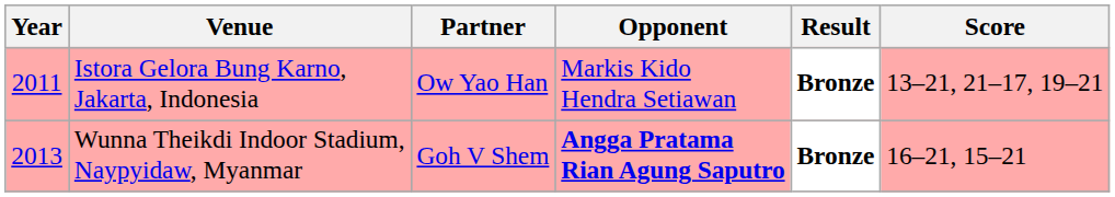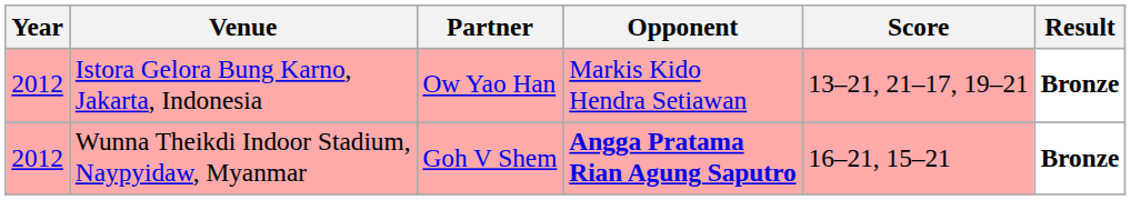 <table class="sortable wikitable" style="font-size: 90%;">
 <tr>
 <th>Year</th>
 <th>Venue</th>
 <th>Partner</th>
 <th>Opponent</th>
+<th>Score</th>
 <th>Result</th>
-<th>Score</th>
 </tr>
 <tr style="background:#FFAAAA">
-<td align="center"><a href='#'>2011</a></td>
+<td align="center"><a href='#'>2012</a></td>
 <td align="left"><a href='#'>Istora Gelora Bung Karno</a>,<br><a href='#'>Jakarta</a>, Indonesia</td>
 <td align="left"> <a href='#'>Ow Yao Han</a></td>
 <td align="left"> <a href='#'>Markis Kido</a><br> <a href='#'>Hendra Setiawan</a></td>
+<td align="left">13–21, 21–17, 19–21</td>
 <td style="text-align:left; background:white"> <strong>Bronze</strong></td>
-<td align="left">13–21, 21–17, 19–21</td>
 </tr>
 <tr style="background:#FFAAAA">
-<td align="center"><a href='#'>2013</a></td>
+<td align="center"><a href='#'>2012</a></td>
 <td align="left">Wunna Theikdi Indoor Stadium,<br><a href='#'>Naypyidaw</a>, Myanmar</td>
 <td align="left"> <a href='#'>Goh V Shem</a></td>
 <td align="left"><strong> <a href='#'>Angga Pratama</a><br> <a href='#'>Rian Agung Saputro</a></strong></td>
+<td align="left">16–21, 15–21</td>
 <td style="text-align:left; background:white"> <strong>Bronze</strong></td>
-<td align="left">16–21, 15–21</td>
 </tr>
 </table>
